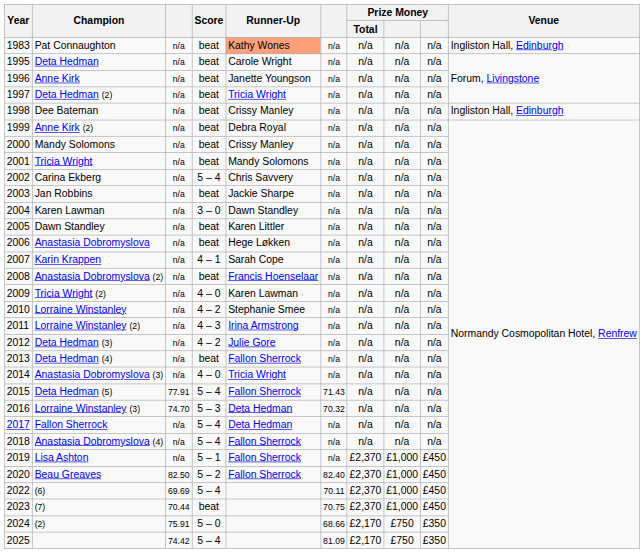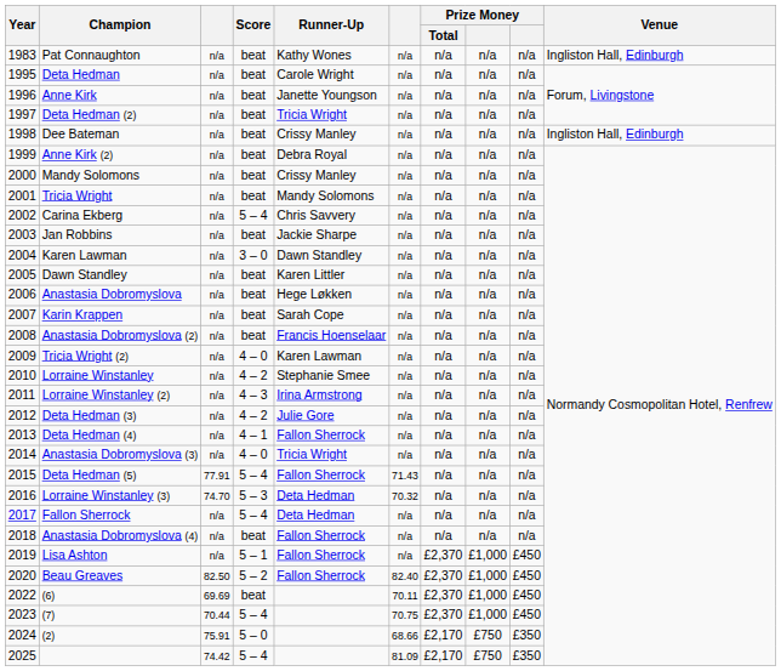 <table class="wikitable sortable">
 <tr>
 <th rowspan=2>Year</th>
 <th rowspan=2>Champion</th>
 <th rowspan=2></th>
 <th rowspan=2>Score</th>
 <th rowspan=2>Runner-Up</th>
 <th rowspan=2></th>
 <th colspan=3>Prize Money</th>
 <th rowspan=2>Venue</th>
 </tr>
 <tr>
 <th>Total</th>
 <th></th>
 <th></th>
 </tr>
 <tr>
 <td>1983</td>
 <td> Pat Connaughton</td>
 <td align=center><small><span>n/a</span></small></td>
 <td align=center>beat</td>
-<td style="background: lightsalmon;"> Kathy Wones</td>
+<td> Kathy Wones</td>
 <td align=center><small><span>n/a</span></small></td>
 <td align=center>n/a</td>
 <td align=center>n/a</td>
 <td align=center>n/a</td>
 <td>Ingliston Hall, <a href='#'>Edinburgh</a></td>
 </tr>
 <tr>
 <td>1995</td>
 <td> <a href='#'>Deta Hedman</a></td>
 <td align=center><small><span>n/a</span></small></td>
 <td align=center>beat</td>
 <td> Carole Wright</td>
 <td align=center><small><span>n/a</span></small></td>
 <td align=center>n/a</td>
 <td align=center>n/a</td>
 <td align=center>n/a</td>
 <td rowspan=3>Forum, <a href='#'>Livingstone</a></td>
 </tr>
 <tr>
 <td>1996</td>
 <td> <a href='#'>Anne Kirk</a></td>
 <td align=center><small><span>n/a</span></small></td>
 <td align=center>beat</td>
 <td> Janette Youngson</td>
 <td align=center><small><span>n/a</span></small></td>
 <td align=center>n/a</td>
 <td align=center>n/a</td>
 <td align=center>n/a</td>
 </tr>
 <tr>
 <td>1997</td>
 <td> <a href='#'>Deta Hedman</a> <small>(2)</small></td>
 <td align=center><small><span>n/a</span></small></td>
 <td align=center>beat</td>
 <td> <a href='#'>Tricia Wright</a></td>
 <td align=center><small><span>n/a</span></small></td>
 <td align=center>n/a</td>
 <td align=center>n/a</td>
 <td align=center>n/a</td>
 </tr>
 <tr>
 <td>1998</td>
 <td> Dee Bateman</td>
 <td align=center><small><span>n/a</span></small></td>
 <td align=center>beat</td>
 <td> Crissy Manley</td>
 <td align=center><small><span>n/a</span></small></td>
 <td align=center>n/a</td>
 <td align=center>n/a</td>
 <td align=center>n/a</td>
 <td>Ingliston Hall, <a href='#'>Edinburgh</a></td>
 </tr>
 <tr>
 <td>1999</td>
 <td> <a href='#'>Anne Kirk</a> <small>(2)</small></td>
 <td align=center><small><span>n/a</span></small></td>
 <td align=center>beat</td>
 <td> Debra Royal</td>
 <td align=center><small><span>n/a</span></small></td>
 <td align=center>n/a</td>
 <td align=center>n/a</td>
 <td align=center>n/a</td>
 <td rowspan=26>Normandy Cosmopolitan Hotel, <a href='#'>Renfrew</a></td>
 </tr>
 <tr>
 <td>2000</td>
 <td> Mandy Solomons</td>
 <td align=center><small><span>n/a</span></small></td>
 <td align=center>beat</td>
 <td> Crissy Manley</td>
 <td align=center><small><span>n/a</span></small></td>
 <td align=center>n/a</td>
 <td align=center>n/a</td>
 <td align=center>n/a</td>
 </tr>
 <tr>
 <td>2001</td>
 <td> <a href='#'>Tricia Wright</a></td>
 <td align=center><small><span>n/a</span></small></td>
 <td align=center>beat</td>
 <td> Mandy Solomons</td>
 <td align=center><small><span>n/a</span></small></td>
 <td align=center>n/a</td>
 <td align=center>n/a</td>
 <td align=center>n/a</td>
 </tr>
 <tr>
 <td>2002</td>
 <td> Carina Ekberg</td>
 <td align=center><small><span>n/a</span></small></td>
 <td align=center>5 – 4</td>
 <td> Chris Savvery</td>
 <td align=center><small><span>n/a</span></small></td>
 <td align=center>n/a</td>
 <td align=center>n/a</td>
 <td align=center>n/a</td>
 </tr>
 <tr>
 <td>2003</td>
 <td> Jan Robbins</td>
 <td align=center><small><span>n/a</span></small></td>
 <td align=center>beat</td>
 <td> Jackie Sharpe</td>
 <td align=center><small><span>n/a</span></small></td>
 <td align=center>n/a</td>
 <td align=center>n/a</td>
 <td align=center>n/a</td>
 </tr>
 <tr>
 <td>2004</td>
 <td> Karen Lawman</td>
 <td align=center><small><span>n/a</span></small></td>
 <td align=center>3 – 0</td>
 <td> Dawn Standley</td>
 <td align=center><small><span>n/a</span></small></td>
 <td align=center>n/a</td>
 <td align=center>n/a</td>
 <td align=center>n/a</td>
 </tr>
 <tr>
 <td>2005</td>
 <td> Dawn Standley</td>
 <td align=center><small><span>n/a</span></small></td>
 <td align=center>beat</td>
 <td> Karen Littler</td>
 <td align=center><small><span>n/a</span></small></td>
 <td align=center>n/a</td>
 <td align=center>n/a</td>
 <td align=center>n/a</td>
 </tr>
 <tr>
 <td>2006</td>
 <td> <a href='#'>Anastasia Dobromyslova</a></td>
 <td align=center><small><span>n/a</span></small></td>
 <td align=center>beat</td>
 <td> Hege Løkken</td>
 <td align=center><small><span>n/a</span></small></td>
 <td align=center>n/a</td>
 <td align=center>n/a</td>
 <td align=center>n/a</td>
 </tr>
 <tr>
 <td>2007</td>
 <td> <a href='#'>Karin Krappen</a></td>
 <td align=center><small><span>n/a</span></small></td>
-<td align=center>4 – 1</td>
+<td align=center>beat</td>
 <td> Sarah Cope</td>
 <td align=center><small><span>n/a</span></small></td>
 <td align=center>n/a</td>
 <td align=center>n/a</td>
 <td align=center>n/a</td>
 </tr>
 <tr>
 <td>2008</td>
 <td> <a href='#'>Anastasia Dobromyslova</a> <small>(2)</small></td>
 <td align=center><small><span>n/a</span></small></td>
 <td align=center>beat</td>
 <td> <a href='#'>Francis Hoenselaar</a></td>
 <td align=center><small><span>n/a</span></small></td>
 <td align=center>n/a</td>
 <td align=center>n/a</td>
 <td align=center>n/a</td>
 </tr>
 <tr>
 <td>2009</td>
 <td> <a href='#'>Tricia Wright</a> <small>(2)</small></td>
 <td align=center><small><span>n/a</span></small></td>
 <td align=center>4 – 0</td>
 <td> Karen Lawman</td>
 <td align=center><small><span>n/a</span></small></td>
 <td align=center>n/a</td>
 <td align=center>n/a</td>
 <td align=center>n/a</td>
 </tr>
 <tr>
 <td>2010</td>
 <td> <a href='#'>Lorraine Winstanley</a></td>
 <td align=center><small><span>n/a</span></small></td>
 <td align=center>4 – 2</td>
 <td>  Stephanie Smee</td>
 <td align=center><small><span>n/a</span></small></td>
 <td align=center>n/a</td>
 <td align=center>n/a</td>
 <td align=center>n/a</td>
 </tr>
 <tr>
 <td>2011</td>
 <td> <a href='#'>Lorraine Winstanley</a> <small>(2)</small></td>
 <td align=center><small><span>n/a</span></small></td>
 <td align=center>4 – 3</td>
 <td> <a href='#'>Irina Armstrong</a></td>
 <td align=center><small><span>n/a</span></small></td>
 <td align=center>n/a</td>
 <td align=center>n/a</td>
 <td align=center>n/a</td>
 </tr>
 <tr>
 <td>2012</td>
 <td> <a href='#'>Deta Hedman</a> <small>(3)</small></td>
 <td align=center><small><span>n/a</span></small></td>
 <td align=center>4 – 2</td>
 <td> <a href='#'>Julie Gore</a></td>
 <td align=center><small><span>n/a</span></small></td>
 <td align=center>n/a</td>
 <td align=center>n/a</td>
 <td align=center>n/a</td>
 </tr>
 <tr>
 <td>2013</td>
 <td> <a href='#'>Deta Hedman</a> <small>(4)</small></td>
 <td align=center><small><span>n/a</span></small></td>
-<td align=center>beat</td>
+<td align=center>4 – 1</td>
 <td> <a href='#'>Fallon Sherrock</a></td>
 <td align=center><small><span>n/a</span></small></td>
 <td align=center>n/a</td>
 <td align=center>n/a</td>
 <td align=center>n/a</td>
 </tr>
 <tr>
 <td>2014</td>
 <td> <a href='#'>Anastasia Dobromyslova</a> <small>(3)</small></td>
 <td align=center><small><span>n/a</span></small></td>
 <td align=center>4 – 0</td>
 <td> <a href='#'>Tricia Wright</a></td>
 <td align=center><small><span>n/a</span></small></td>
 <td align=center>n/a</td>
 <td align=center>n/a</td>
 <td align=center>n/a</td>
 </tr>
 <tr>
 <td>2015</td>
 <td> <a href='#'>Deta Hedman</a> <small>(5)</small></td>
 <td align=center><small><span>77.91</span></small></td>
 <td align=center>5 – 4</td>
 <td> <a href='#'>Fallon Sherrock</a></td>
 <td align=center><small><span>71.43</span></small></td>
 <td align=center>n/a</td>
 <td align=center>n/a</td>
 <td align=center>n/a</td>
 </tr>
 <tr>
 <td>2016</td>
 <td> <a href='#'>Lorraine Winstanley</a> <small>(3)</small></td>
 <td align=center><small><span>74.70</span></small></td>
 <td align=center>5 – 3</td>
 <td> <a href='#'>Deta Hedman</a></td>
 <td align=center><small><span>70.32</span></small></td>
 <td align=center>n/a</td>
 <td align=center>n/a</td>
 <td align=center>n/a</td>
 </tr>
 <tr>
 <td><a href='#'>2017</a></td>
 <td> <a href='#'>Fallon Sherrock</a></td>
 <td align=center><small><span>n/a</span></small></td>
 <td align=center>5 – 4</td>
 <td> <a href='#'>Deta Hedman</a></td>
 <td align=center><small><span>n/a</span></small></td>
 <td align=center>n/a</td>
 <td align=center>n/a</td>
 <td align=center>n/a</td>
 </tr>
 <tr>
 <td>2018</td>
 <td> <a href='#'>Anastasia Dobromyslova</a> <small>(4)</small></td>
 <td align=center><small><span>n/a</span></small></td>
-<td align=center>5 – 4</td>
+<td align=center>beat</td>
 <td> <a href='#'>Fallon Sherrock</a></td>
 <td align=center><small><span>n/a</span></small></td>
 <td align=center>n/a</td>
 <td align=center>n/a</td>
 <td align=center>n/a</td>
 </tr>
 <tr>
 <td>2019</td>
 <td> <a href='#'>Lisa Ashton</a></td>
 <td align=center><small><span>n/a</span></small></td>
 <td align=center>5 – 1</td>
 <td> <a href='#'>Fallon Sherrock</a></td>
 <td align=center><small><span>n/a</span></small></td>
 <td align=center>£2,370</td>
 <td align=center>£1,000</td>
 <td align=center>£450</td>
 </tr>
 <tr>
 <td>2020</td>
 <td> <a href='#'>Beau Greaves</a></td>
 <td align=center><small><span>82.50</span></small></td>
 <td align=center>5 – 2</td>
 <td> <a href='#'>Fallon Sherrock</a></td>
 <td align=center><small><span>82.40</span></small></td>
 <td align=center>£2,370</td>
 <td align=center>£1,000</td>
 <td align=center>£450</td>
 </tr>
 <tr>
 <td>2022</td>
 <td> <small>(6)</small></td>
 <td align=center><small><span>69.69</span></small></td>
-<td align=center>5 – 4</td>
+<td align=center>beat</td>
 <td></td>
 <td align=center><small><span>70.11</span></small></td>
 <td align=center>£2,370</td>
 <td align=center>£1,000</td>
 <td align=center>£450</td>
 </tr>
 <tr>
 <td>2023</td>
 <td> <small>(7)</small></td>
 <td align=center><small><span>70.44</span></small></td>
-<td align=center>beat</td>
+<td align=center>5 – 4</td>
 <td></td>
 <td align=center><small><span>70.75</span></small></td>
 <td align=center>£2,370</td>
 <td align=center>£1,000</td>
 <td align=center>£450</td>
 </tr>
 <tr>
 <td>2024</td>
 <td> <small>(2)</small></td>
 <td align=center><small><span>75.91</span></small></td>
 <td align=center>5 – 0</td>
 <td></td>
 <td align=center><small><span>68.66</span></small></td>
 <td align=center>£2,170</td>
 <td align=center>£750</td>
 <td align=center>£350</td>
 </tr>
 <tr>
 <td>2025</td>
 <td></td>
 <td align=center><small><span>74.42</span></small></td>
 <td align=center>5 – 4</td>
 <td></td>
 <td align=center><small><span>81.09</span></small></td>
 <td align=center>£2,170</td>
 <td align=center>£750</td>
 <td align=center>£350</td>
 </tr>
 </table>
